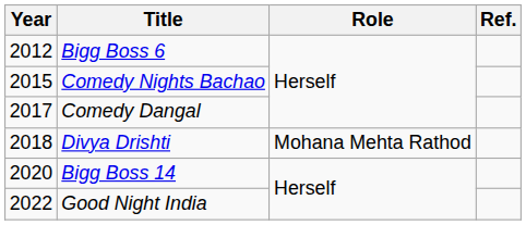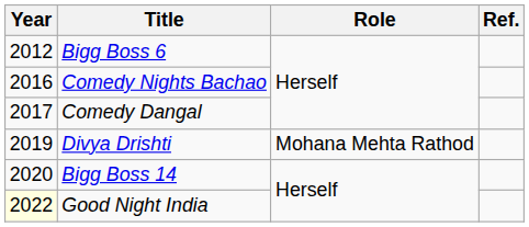 <table class="wikitable sortable">
 <tr>
 <th>Year</th>
 <th>Title</th>
 <th>Role</th>
 <th class="unsortable">Ref.</th>
 </tr>
 <tr>
 <td>2012</td>
 <td><em><a href='#'>Bigg Boss 6</a></em></td>
 <td rowspan="3">Herself</td>
 <td></td>
 </tr>
 <tr>
-<td>2015</td>
+<td>2016</td>
 <td><em><a href='#'>Comedy Nights Bachao</a></em></td>
 <td></td>
 </tr>
 <tr>
 <td>2017</td>
 <td><em>Comedy Dangal</em></td>
 <td></td>
 </tr>
 <tr>
-<td>2018</td>
+<td>2019</td>
 <td><em><a href='#'>Divya Drishti</a></em></td>
 <td>Mohana Mehta Rathod</td>
 <td></td>
 </tr>
 <tr>
 <td>2020</td>
 <td><em><a href='#'>Bigg Boss 14</a></em></td>
 <td rowspan="2">Herself</td>
 <td></td>
 </tr>
 <tr>
-<td>2022</td>
+<td style="background: lightyellow;">2022</td>
 <td><em>Good Night India</em></td>
 <td></td>
 </tr>
 </table>
